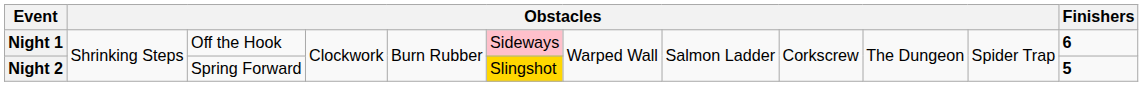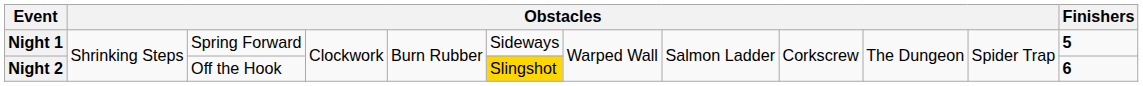 <table class="wikitable">
 <tr>
 <th>Event</th>
 <th colspan="10">Obstacles</th>
 <th>Finishers</th>
 </tr>
 <tr>
 <th>Night 1</th>
 <td rowspan="2">Shrinking Steps</td>
-<td>Off the Hook</td>
+<td>Spring Forward</td>
 <td rowspan="2">Clockwork</td>
 <td rowspan="2">Burn Rubber</td>
-<td style="background: pink;">Sideways</td>
+<td>Sideways</td>
 <td rowspan="2">Warped Wall</td>
 <td rowspan="2">Salmon Ladder</td>
 <td rowspan="2">Corkscrew</td>
 <td rowspan="2">The Dungeon</td>
 <td rowspan="2">Spider Trap</td>
-<td><strong>6</strong></td>
+<td><strong>5</strong></td>
 </tr>
 <tr>
 <th>Night 2</th>
-<td>Spring Forward</td>
+<td>Off the Hook</td>
 <td style="background: gold;">Slingshot</td>
-<td><strong>5</strong></td>
+<td><strong>6</strong></td>
 </tr>
 </table>
